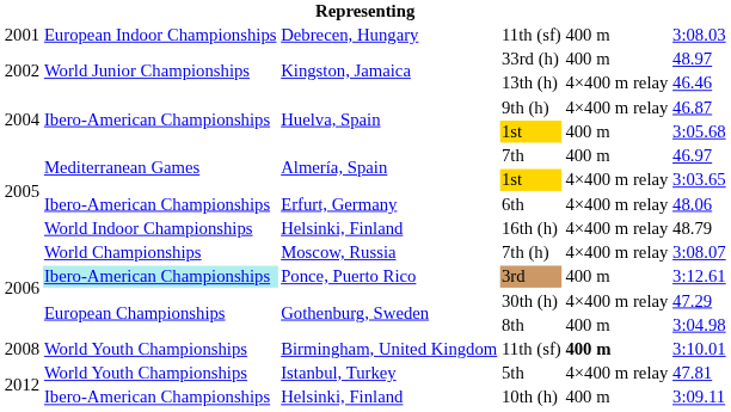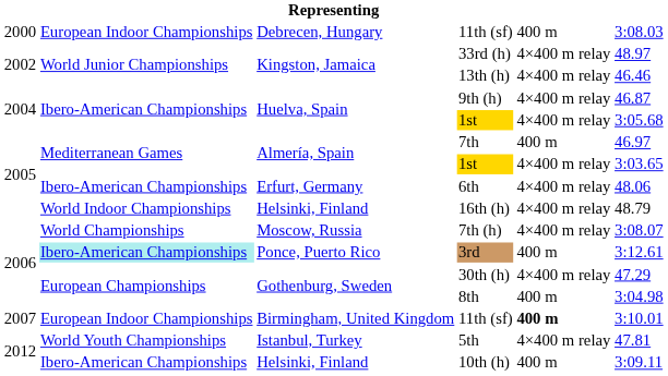 <table>
 <tr>
 <th colspan="6">Representing </th>
 </tr>
 <tr>
-<td>2001</td>
+<td>2000</td>
 <td><a href='#'>European Indoor Championships</a></td>
 <td><a href='#'>Debrecen, Hungary</a></td>
 <td>11th (sf)</td>
 <td>400 m</td>
 <td><a href='#'>3:08.03</a></td>
 </tr>
 <tr>
 <td rowspan=2>2002</td>
 <td rowspan=2><a href='#'>World Junior Championships</a></td>
 <td rowspan=2><a href='#'>Kingston, Jamaica</a></td>
 <td>33rd (h)</td>
-<td>400 m</td>
+<td>4×400 m relay</td>
 <td><a href='#'>48.97</a></td>
 </tr>
 <tr>
 <td>13th (h)</td>
 <td>4×400 m relay</td>
 <td><a href='#'>46.46</a></td>
 </tr>
 <tr>
 <td rowspan=2>2004</td>
 <td rowspan=2><a href='#'>Ibero-American Championships</a></td>
 <td rowspan=2><a href='#'>Huelva, Spain</a></td>
 <td>9th (h)</td>
 <td>4×400 m relay</td>
 <td><a href='#'>46.87</a></td>
 </tr>
 <tr>
 <td bgcolor=gold>1st</td>
-<td>400 m</td>
+<td>4×400 m relay</td>
 <td><a href='#'>3:05.68</a></td>
 </tr>
 <tr>
 <td rowspan=4>2005</td>
 <td rowspan=2><a href='#'>Mediterranean Games</a></td>
 <td rowspan=2><a href='#'>Almería, Spain</a></td>
 <td>7th</td>
 <td>400 m</td>
 <td><a href='#'>46.97</a></td>
 </tr>
 <tr>
 <td bgcolor=gold>1st</td>
 <td>4×400 m relay</td>
 <td><a href='#'>3:03.65</a></td>
 </tr>
 <tr>
 <td><a href='#'>Ibero-American Championships</a></td>
 <td><a href='#'>Erfurt, Germany</a></td>
 <td>6th</td>
 <td>4×400 m relay</td>
 <td><a href='#'>48.06</a></td>
 </tr>
 <tr>
 <td><a href='#'>World Indoor Championships</a></td>
 <td><a href='#'>Helsinki, Finland</a></td>
 <td>16th (h)</td>
 <td>4×400 m relay</td>
 <td>48.79</td>
 </tr>
 <tr>
 <td rowspan=4>2006</td>
 <td><a href='#'>World Championships</a></td>
 <td><a href='#'>Moscow, Russia</a></td>
 <td>7th (h)</td>
 <td>4×400 m relay</td>
 <td><a href='#'>3:08.07</a></td>
 </tr>
 <tr>
 <td style="background: paleturquoise;"><a href='#'>Ibero-American Championships</a></td>
 <td><a href='#'>Ponce, Puerto Rico</a></td>
 <td bgcolor="cc9966">3rd</td>
 <td>400 m</td>
 <td><a href='#'>3:12.61</a></td>
 </tr>
 <tr>
 <td rowspan=2><a href='#'>European Championships</a></td>
 <td rowspan=2><a href='#'>Gothenburg, Sweden</a></td>
 <td>30th (h)</td>
 <td>4×400 m relay</td>
 <td><a href='#'>47.29</a></td>
 </tr>
 <tr>
 <td>8th</td>
 <td>400 m</td>
 <td><a href='#'>3:04.98</a></td>
 </tr>
 <tr>
-<td>2008</td>
-<td><a href='#'>World Youth Championships</a></td>
+<td>2007</td>
+<td><a href='#'>European Indoor Championships</a></td>
 <td><a href='#'>Birmingham, United Kingdom</a></td>
 <td>11th (sf)</td>
 <td><strong>400 m</strong></td>
 <td><a href='#'>3:10.01</a></td>
 </tr>
 <tr>
 <td rowspan=2>2012</td>
 <td><a href='#'>World Youth Championships</a></td>
 <td><a href='#'>Istanbul, Turkey</a></td>
 <td>5th</td>
 <td>4×400 m relay</td>
 <td><a href='#'>47.81</a></td>
 </tr>
 <tr>
 <td><a href='#'>Ibero-American Championships</a></td>
 <td><a href='#'>Helsinki, Finland</a></td>
 <td>10th (h)</td>
 <td>400 m</td>
 <td><a href='#'>3:09.11</a></td>
 </tr>
 </table>
